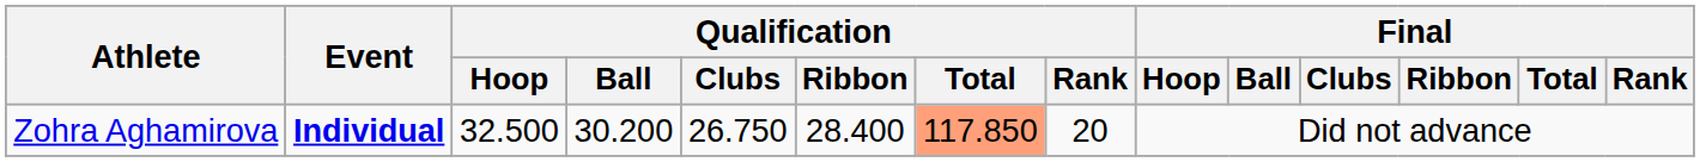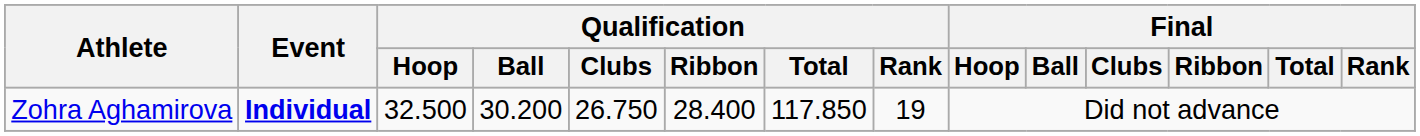 <table class=wikitable style="font-size:90%">
 <tr>
 <th rowspan=2>Athlete</th>
 <th rowspan=2>Event</th>
 <th colspan=6>Qualification</th>
 <th colspan=6>Final</th>
 </tr>
 <tr style="font-size:95%">
 <th>Hoop</th>
 <th>Ball</th>
 <th>Clubs</th>
 <th>Ribbon</th>
 <th>Total</th>
 <th>Rank</th>
 <th>Hoop</th>
 <th>Ball</th>
 <th>Clubs</th>
 <th>Ribbon</th>
 <th>Total</th>
 <th>Rank</th>
 </tr>
 <tr align=center>
 <td align=left><a href='#'>Zohra Aghamirova</a></td>
 <td align=left><strong><a href='#'>Individual</a></strong></td>
 <td>32.500</td>
 <td>30.200</td>
 <td>26.750</td>
 <td>28.400</td>
-<td style="background: lightsalmon;">117.850</td>
-<td>20</td>
+<td>117.850</td>
+<td>19</td>
 <td colspan=6>Did not advance</td>
 </tr>
 </table>
